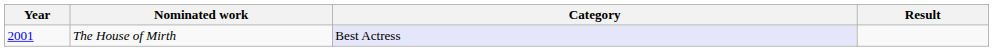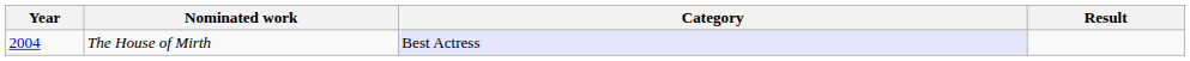 <table style="width:95%;" class="wikitable sortable">
 <tr>
 <th style="width:5%;">Year</th>
 <th style="width:20%;">Nominated work</th>
 <th style="width:40%;">Category</th>
 <th style="width:10%;">Result</th>
 </tr>
 <tr>
-<td><a href='#'>2001</a></td>
+<td><a href='#'>2004</a></td>
 <td><em>The House of Mirth</em></td>
 <td style="background: lavender;">Best Actress</td>
 <td></td>
 </tr>
 </table>
